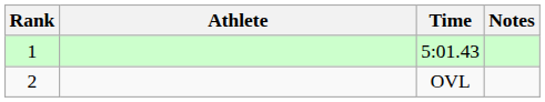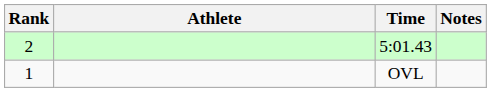 <table class="wikitable" style="text-align:center">
 <tr>
 <th>Rank</th>
 <th Style="width:18em">Athlete</th>
 <th>Time</th>
 <th>Notes</th>
 </tr>
 <tr style="background:#cfc">
-<td>1</td>
+<td>2</td>
 <td style="text-align:left"></td>
 <td>5:01.43</td>
 <td></td>
 </tr>
 <tr>
-<td>2</td>
+<td>1</td>
 <td style="text-align:left"></td>
 <td>OVL</td>
 <td></td>
 </tr>
 </table>
